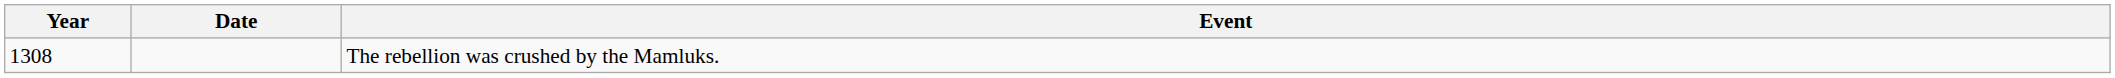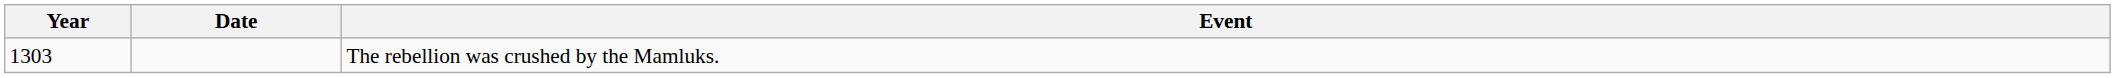 <table class="wikitable" width="100%">
 <tr>
 <th style="width:6%">Year</th>
 <th style="width:10%">Date</th>
 <th>Event</th>
 </tr>
 <tr>
-<td>1308</td>
+<td>1303</td>
 <td></td>
 <td>The rebellion was crushed by the Mamluks.</td>
 </tr>
 </table>
